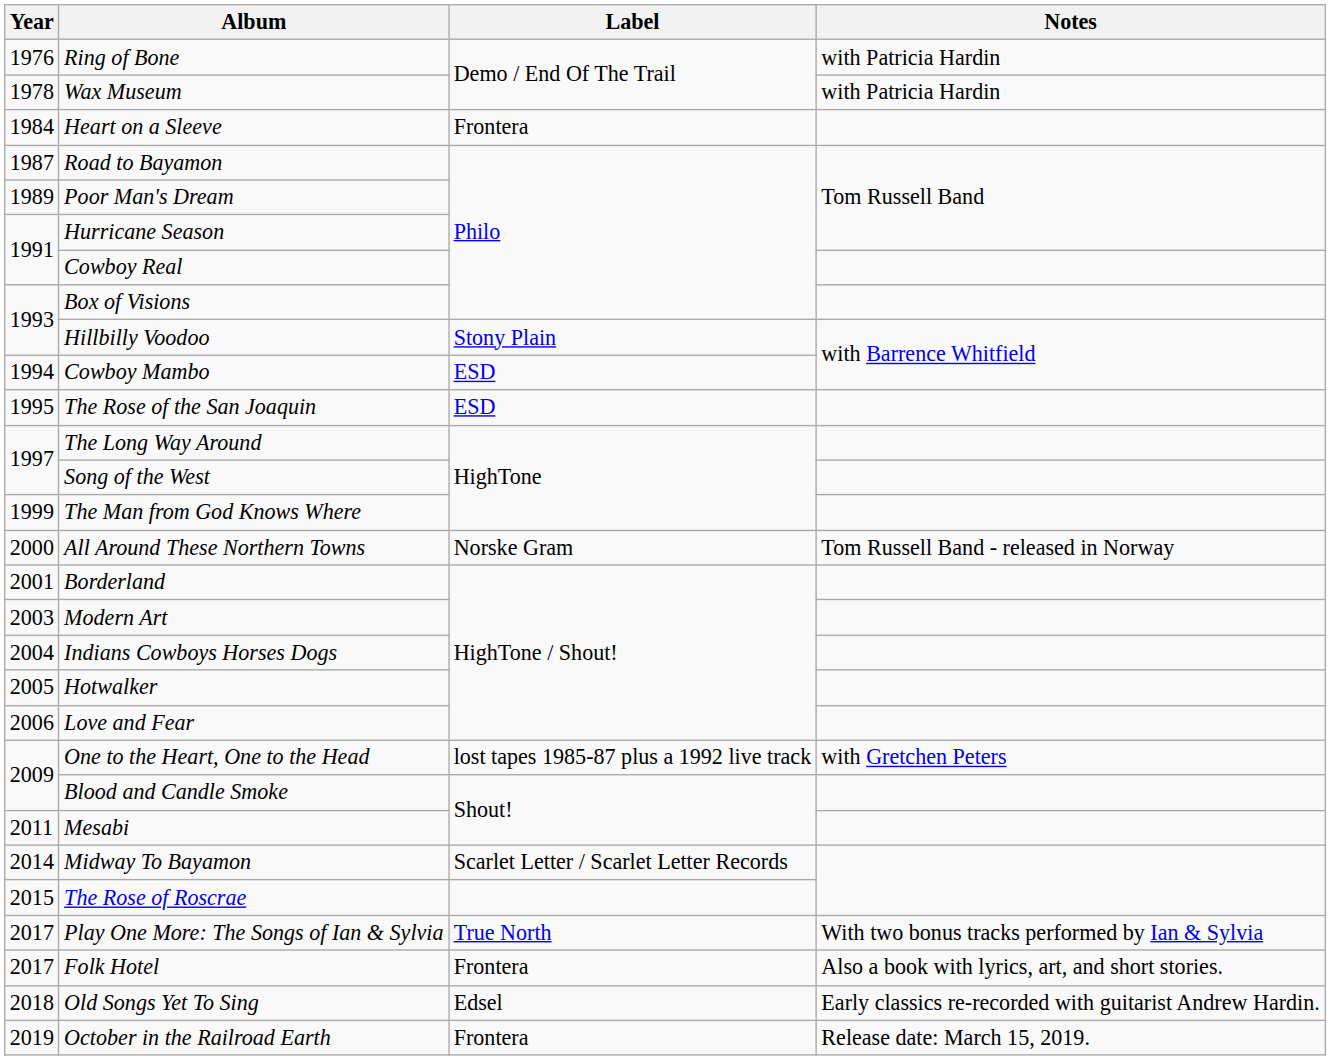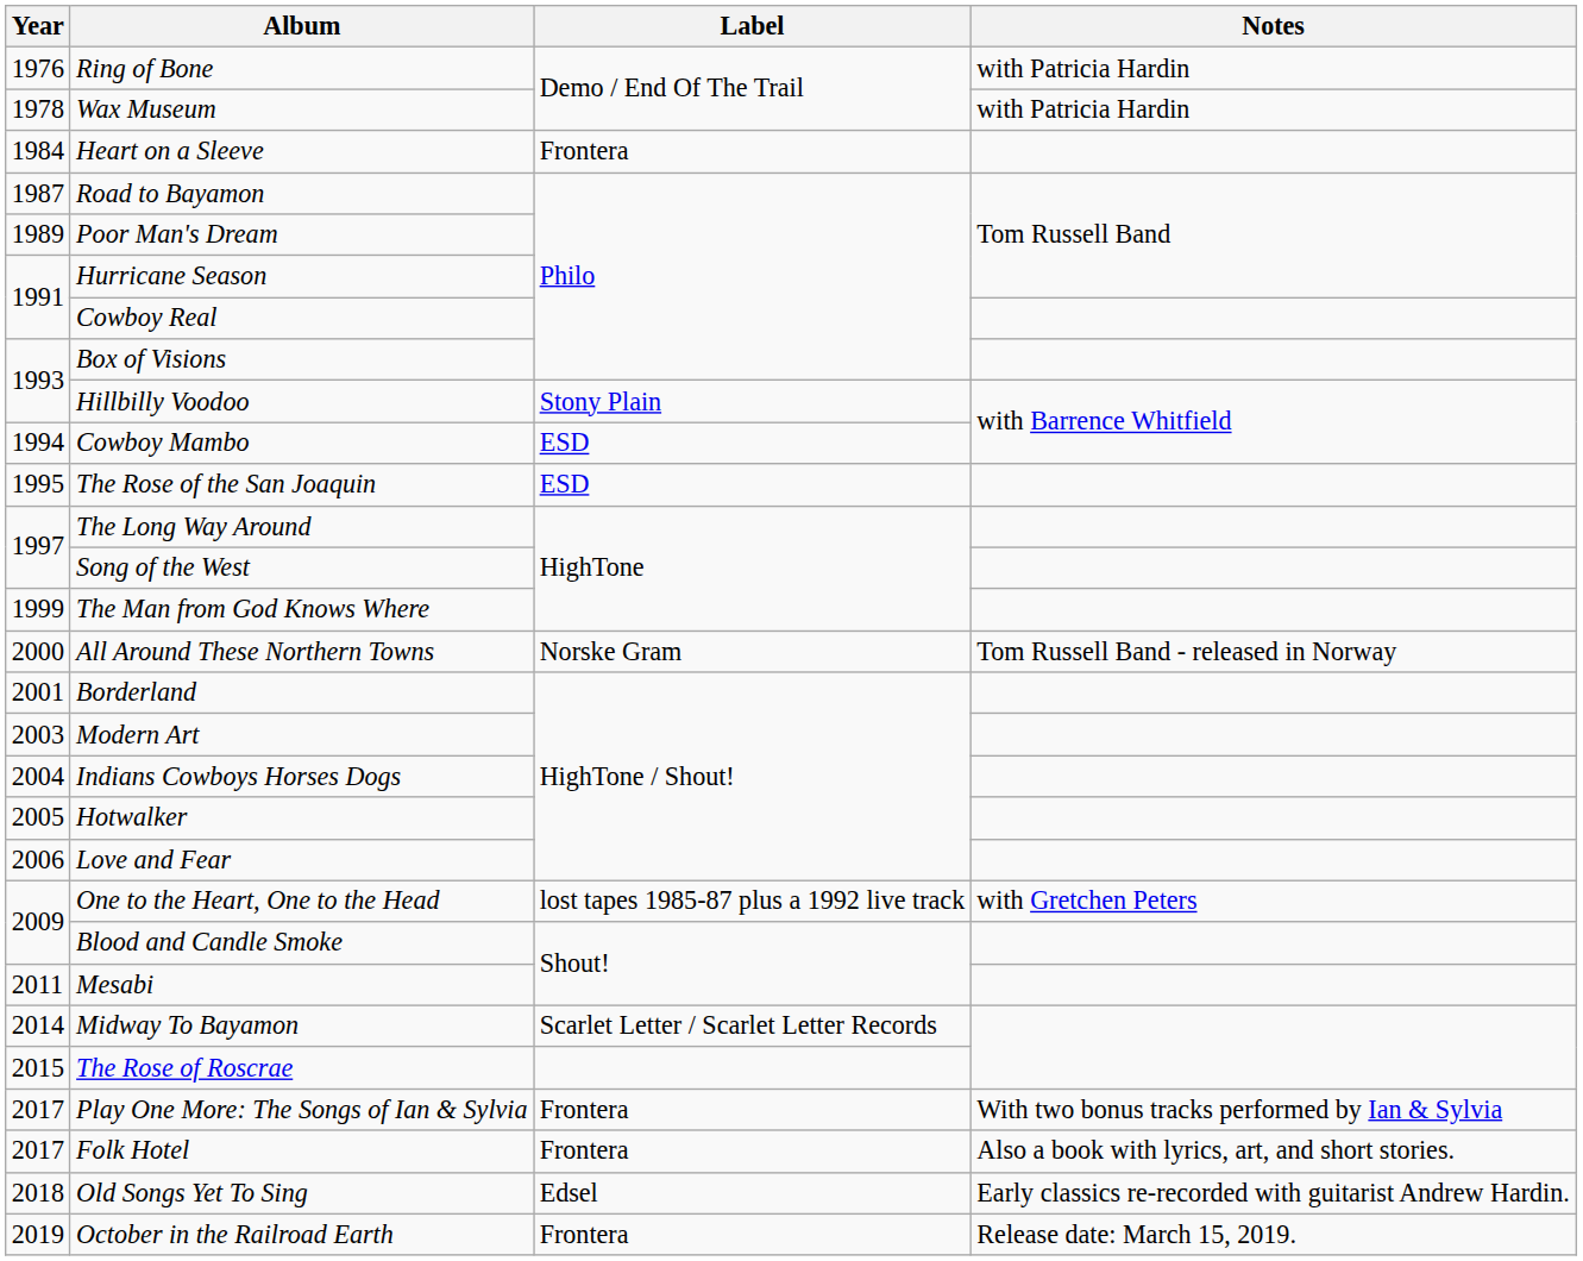 <table class="wikitable">
 <tr>
 <th>Year</th>
 <th>Album</th>
 <th>Label</th>
 <th>Notes</th>
 </tr>
 <tr>
 <td>1976</td>
 <td><em>Ring of Bone</em></td>
 <td rowspan="2">Demo / End Of The Trail</td>
 <td>with Patricia Hardin</td>
 </tr>
 <tr>
 <td>1978</td>
 <td><em>Wax Museum</em></td>
 <td>with Patricia Hardin</td>
 </tr>
 <tr>
 <td>1984</td>
 <td><em>Heart on a Sleeve</em></td>
 <td>Frontera</td>
 <td></td>
 </tr>
 <tr>
 <td>1987</td>
 <td><em>Road to Bayamon</em></td>
 <td rowspan="5"><a href='#'>Philo</a></td>
 <td rowspan="3">Tom Russell Band</td>
 </tr>
 <tr>
 <td>1989</td>
 <td><em>Poor Man's Dream</em></td>
 </tr>
 <tr>
 <td rowspan="2">1991</td>
 <td><em>Hurricane Season</em></td>
 </tr>
 <tr>
 <td><em>Cowboy Real</em></td>
 <td></td>
 </tr>
 <tr>
 <td rowspan="2">1993</td>
 <td><em>Box of Visions</em></td>
 <td></td>
 </tr>
 <tr>
 <td><em>Hillbilly Voodoo</em></td>
 <td><a href='#'>Stony Plain</a></td>
 <td rowspan="2">with <a href='#'>Barrence Whitfield</a></td>
 </tr>
 <tr>
 <td>1994</td>
 <td><em>Cowboy Mambo</em></td>
 <td><a href='#'>ESD</a></td>
 </tr>
 <tr>
 <td>1995</td>
 <td><em>The Rose of the San Joaquin</em></td>
 <td><a href='#'>ESD</a></td>
 <td></td>
 </tr>
 <tr>
 <td rowspan="2">1997</td>
 <td><em>The Long Way Around</em></td>
 <td rowspan="3">HighTone</td>
 <td></td>
 </tr>
 <tr>
 <td><em>Song of the West</em></td>
 <td></td>
 </tr>
 <tr>
 <td>1999</td>
 <td><em>The Man from God Knows Where</em></td>
 <td></td>
 </tr>
 <tr>
 <td>2000</td>
 <td><em>All Around These Northern Towns</em></td>
 <td>Norske Gram</td>
 <td>Tom Russell Band - released in Norway</td>
 </tr>
 <tr>
 <td>2001</td>
 <td><em>Borderland</em></td>
 <td rowspan="5">HighTone / Shout!</td>
 <td></td>
 </tr>
 <tr>
 <td>2003</td>
 <td><em>Modern Art</em></td>
 <td></td>
 </tr>
 <tr>
 <td>2004</td>
 <td><em>Indians Cowboys Horses Dogs</em></td>
 <td></td>
 </tr>
 <tr>
 <td>2005</td>
 <td><em>Hotwalker</em></td>
 <td></td>
 </tr>
 <tr>
 <td>2006</td>
 <td><em>Love and Fear</em></td>
 <td></td>
 </tr>
 <tr>
 <td rowspan="2">2009</td>
 <td><em>One to the Heart, One to the Head</em></td>
 <td>lost tapes 1985-87 plus a 1992 live track</td>
 <td>with <a href='#'>Gretchen Peters</a></td>
 </tr>
 <tr>
 <td><em>Blood and Candle Smoke</em></td>
 <td rowspan="2">Shout!</td>
 <td></td>
 </tr>
 <tr>
 <td>2011</td>
 <td><em>Mesabi</em></td>
 <td></td>
 </tr>
 <tr>
 <td>2014</td>
 <td><em>Midway To Bayamon</em></td>
 <td>Scarlet Letter / Scarlet Letter Records</td>
 </tr>
 <tr>
 <td>2015</td>
 <td><em><a href='#'>The Rose of Roscrae</a></em></td>
 <td></td>
 </tr>
 <tr>
 <td>2017</td>
 <td><em>Play One More: The Songs of Ian & Sylvia</em></td>
-<td><a href='#'>True North</a></td>
+<td>Frontera</td>
 <td>With two bonus tracks performed by <a href='#'>Ian & Sylvia</a></td>
 </tr>
 <tr>
 <td>2017</td>
 <td><em>Folk Hotel</em></td>
 <td>Frontera</td>
 <td>Also a book with lyrics, art, and short stories.</td>
 </tr>
 <tr>
 <td>2018</td>
 <td><em>Old Songs Yet To Sing</em></td>
 <td>Edsel</td>
 <td>Early classics re-recorded with guitarist Andrew Hardin.</td>
 </tr>
 <tr>
 <td>2019</td>
 <td><em>October in the Railroad Earth</em></td>
 <td>Frontera</td>
 <td>Release date: March 15, 2019.</td>
 </tr>
 </table>
